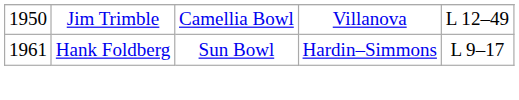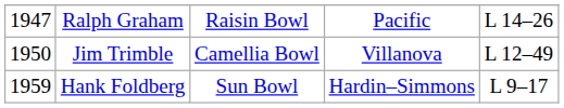 <table class="wikitable" style="text-align:center; background:white;">
 <tr>
+</tr>
+<tr>
+<td>1947</td>
+<td><a href='#'>Ralph Graham</a></td>
+<td><a href='#'>Raisin Bowl</a></td>
+<td><a href='#'>Pacific</a></td>
+<td>L 14–26</td>
 </tr>
 <tr align=center>
 <td>1950</td>
 <td><a href='#'>Jim Trimble</a></td>
 <td><a href='#'>Camellia Bowl</a></td>
 <td><a href='#'>Villanova</a></td>
 <td>L 12–49</td>
 </tr>
 <tr align=center>
-<td>1961</td>
+<td>1959</td>
 <td><a href='#'>Hank Foldberg</a></td>
 <td><a href='#'>Sun Bowl</a></td>
 <td><a href='#'>Hardin–Simmons</a></td>
 <td>L 9–17</td>
 </tr>
 </table>
